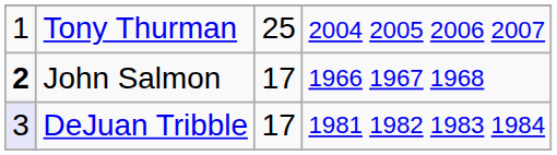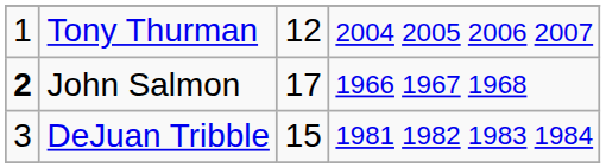 <table class="wikitable">
 <tr>
 </tr>
 <tr>
 <td>1</td>
 <td><a href='#'>Tony Thurman</a></td>
-<td>25</td>
+<td>12</td>
 <td style="font-size:80%;"><a href='#'>2004</a> <a href='#'>2005</a> <a href='#'>2006</a> <a href='#'>2007</a></td>
 </tr>
 <tr>
 <td><strong>2</strong></td>
 <td>John Salmon</td>
 <td>17</td>
 <td style="font-size:80%;"><a href='#'>1966</a> <a href='#'>1967</a> <a href='#'>1968</a></td>
 </tr>
 <tr>
-<td style="background: lavender;">3</td>
+<td>3</td>
 <td><a href='#'>DeJuan Tribble</a></td>
-<td>17</td>
+<td>15</td>
 <td style="font-size:80%;"><a href='#'>1981</a> <a href='#'>1982</a> <a href='#'>1983</a> <a href='#'>1984</a></td>
 </tr>
 </table>
